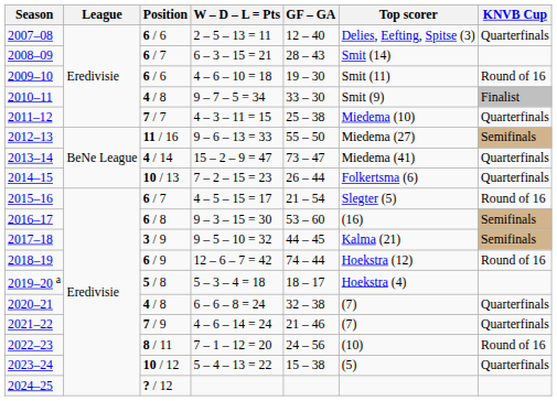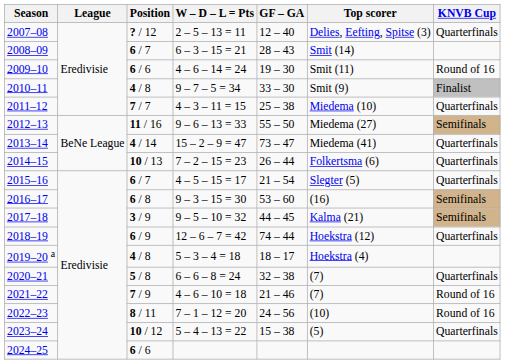 <table class="wikitable">
 <tr style="background:#f0f6fa;">
 <th>Season</th>
 <th>League</th>
 <th>Position</th>
 <th>W – D – L = Pts</th>
 <th>GF – GA</th>
 <th>Top scorer</th>
 <th><a href='#'>KNVB Cup</a></th>
 </tr>
 <tr>
 <td><a href='#'>2007–08</a></td>
 <td rowspan=5>Eredivisie</td>
-<td><strong>6</strong> / 6</td>
+<td><strong>?</strong> / 12</td>
 <td>2 – 5 – 13 = 11</td>
 <td>12 – 40</td>
 <td><a href='#'>Delies</a>, <a href='#'>Eefting</a>, <a href='#'>Spitse</a> (3)</td>
 <td>Quarterfinals</td>
 </tr>
 <tr>
 <td><a href='#'>2008–09</a></td>
 <td><strong>6</strong> / 7</td>
 <td>6 – 3 – 15 = 21</td>
 <td>28 – 43</td>
 <td><a href='#'>Smit</a> (14)</td>
 <td></td>
 </tr>
 <tr>
 <td><a href='#'>2009–10</a></td>
 <td><strong>6</strong> / 6</td>
-<td>4 – 6 – 10 = 18</td>
+<td>4 – 6 – 14 = 24</td>
 <td>19 – 30</td>
 <td>Smit (11)</td>
 <td>Round of 16</td>
 </tr>
 <tr>
 <td><a href='#'>2010–11</a></td>
 <td><strong>4</strong> / 8</td>
 <td>9 – 7 – 5 = 34</td>
 <td>33 – 30</td>
 <td>Smit (9)</td>
 <td bgcolor=silver>Finalist</td>
 </tr>
 <tr>
 <td><a href='#'>2011–12</a></td>
 <td><strong>7</strong> / 7</td>
 <td>4 – 3 – 11 = 15</td>
 <td>25 – 38</td>
 <td><a href='#'>Miedema</a> (10)</td>
 <td>Quarterfinals</td>
 </tr>
 <tr>
 <td><a href='#'>2012–13</a></td>
 <td rowspan=3>BeNe League</td>
 <td><strong>11</strong> / 16</td>
 <td>9 – 6 – 13 = 33</td>
 <td>55 – 50</td>
 <td>Miedema (27)</td>
 <td bgcolor=#D2B48C>Semifinals</td>
 </tr>
 <tr>
 <td><a href='#'>2013–14</a></td>
 <td><strong>4</strong> / 14</td>
 <td>15 – 2 – 9 = 47</td>
 <td>73 – 47</td>
 <td>Miedema (41)</td>
 <td>Quarterfinals</td>
 </tr>
 <tr>
 <td><a href='#'>2014–15</a></td>
 <td><strong>10</strong> / 13</td>
 <td>7 – 2 – 15 = 23</td>
 <td>26 – 44</td>
 <td><a href='#'>Folkertsma</a> (6)</td>
 <td>Quarterfinals</td>
 </tr>
 <tr>
 <td><a href='#'>2015–16</a></td>
 <td rowspan="10">Eredivisie</td>
 <td><strong>6</strong> / 7</td>
 <td>4 – 5 – 15 = 17</td>
 <td>21 – 54</td>
 <td><a href='#'>Slegter</a> (5)</td>
-<td>Round of 16</td>
+<td>Quarterfinals</td>
 </tr>
 <tr>
 <td><a href='#'>2016–17</a></td>
 <td><strong>6</strong> / 8</td>
 <td>9 – 3 – 15 = 30</td>
 <td>53 – 60</td>
 <td> (16)</td>
 <td bgcolor=#D2B48C>Semifinals</td>
 </tr>
 <tr>
 <td><a href='#'>2017–18</a></td>
 <td><strong>3</strong> / 9</td>
 <td>9 – 5 – 10 = 32</td>
 <td>44 – 45</td>
 <td><a href='#'>Kalma</a> (21)</td>
 <td bgcolor=#D2B48C>Semifinals</td>
 </tr>
 <tr>
 <td><a href='#'>2018–19</a></td>
 <td><strong>6</strong> / 9</td>
 <td>12 – 6 – 7 = 42</td>
 <td>74 – 44</td>
 <td><a href='#'>Hoekstra</a> (12)</td>
-<td>Round of 16</td>
+<td>Quarterfinals</td>
 </tr>
 <tr>
 <td><a href='#'>2019–20</a> <sup>a</sup></td>
-<td><strong>5</strong> / 8</td>
+<td><strong>4</strong> / 8</td>
 <td>5 – 3 – 4 = 18</td>
 <td>18 – 17</td>
 <td><a href='#'>Hoekstra</a> (4)</td>
 <td></td>
 </tr>
 <tr>
 <td><a href='#'>2020–21</a></td>
-<td><strong>4</strong> / 8</td>
+<td><strong>5</strong> / 8</td>
 <td>6 – 6 – 8 = 24</td>
 <td>32 – 38</td>
 <td> (7)</td>
 <td>Quarterfinals</td>
 </tr>
 <tr>
 <td><a href='#'>2021–22</a></td>
 <td><strong>7</strong> / 9</td>
-<td>4 – 6 – 14 = 24</td>
+<td>4 – 6 – 10 = 18</td>
 <td>21 – 46</td>
 <td> (7)</td>
-<td>Quarterfinals</td>
+<td>Round of 16</td>
 </tr>
 <tr>
 <td><a href='#'>2022–23</a></td>
 <td><strong>8</strong> / 11</td>
 <td>7 – 1 – 12 = 20</td>
 <td>24 – 56</td>
 <td> (10)</td>
 <td>Round of 16</td>
 </tr>
 <tr>
 <td><a href='#'>2023–24</a></td>
 <td><strong>10</strong> / 12</td>
 <td>5 – 4 – 13 = 22</td>
 <td>15 – 38</td>
 <td> (5)</td>
 <td>Quarterfinals</td>
 </tr>
 <tr>
 <td><a href='#'>2024–25</a></td>
-<td><strong>?</strong> / 12</td>
+<td><strong>6</strong> / 6</td>
 <td></td>
 <td></td>
 <td></td>
 <td></td>
 </tr>
 </table>
